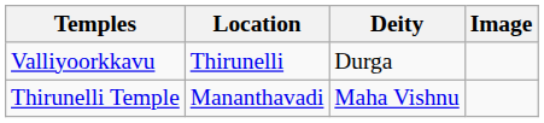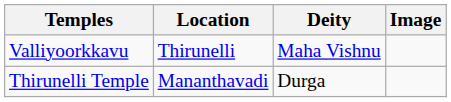 <table class="wikitable sortable">
 <tr>
 <th>Temples</th>
 <th>Location</th>
 <th>Deity</th>
 <th>Image</th>
 </tr>
 <tr>
 <td><a href='#'>Valliyoorkkavu</a></td>
 <td><a href='#'>Thirunelli </a></td>
-<td>Durga</td>
+<td><a href='#'>Maha Vishnu</a></td>
 <td></td>
 </tr>
 <tr>
 <td><a href='#'>Thirunelli Temple</a></td>
 <td><a href='#'>Mananthavadi</a></td>
-<td><a href='#'>Maha Vishnu</a></td>
+<td>Durga</td>
 <td></td>
 </tr>
 </table>
